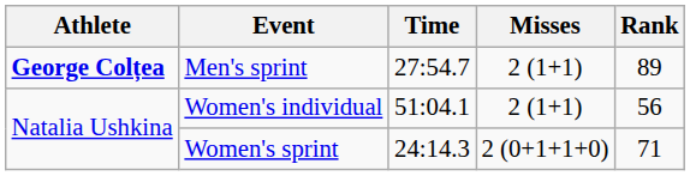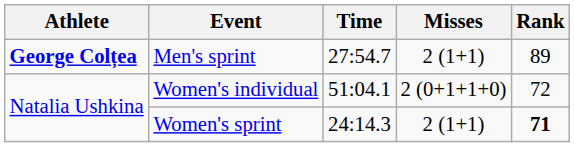 <table class=wikitable style=font-size:90%;text-align:center>
 <tr>
 <th>Athlete</th>
 <th>Event</th>
 <th>Time</th>
 <th>Misses</th>
 <th>Rank</th>
 </tr>
 <tr>
 <td align=left><strong><a href='#'>George Colțea</a></strong></td>
 <td align=left><a href='#'>Men's sprint</a></td>
 <td>27:54.7</td>
 <td>2 (1+1)</td>
 <td>89</td>
 </tr>
 <tr>
 <td align=left rowspan=2><a href='#'>Natalia Ushkina</a></td>
 <td align=left><a href='#'>Women's individual</a></td>
 <td>51:04.1</td>
-<td>2 (1+1)</td>
-<td>56</td>
+<td>2 (0+1+1+0)</td>
+<td>72</td>
 </tr>
 <tr>
 <td align=left><a href='#'>Women's sprint</a></td>
 <td>24:14.3</td>
-<td>2 (0+1+1+0)</td>
-<td>71</td>
+<td>2 (1+1)</td>
+<td><strong>71</strong></td>
 </tr>
 </table>
